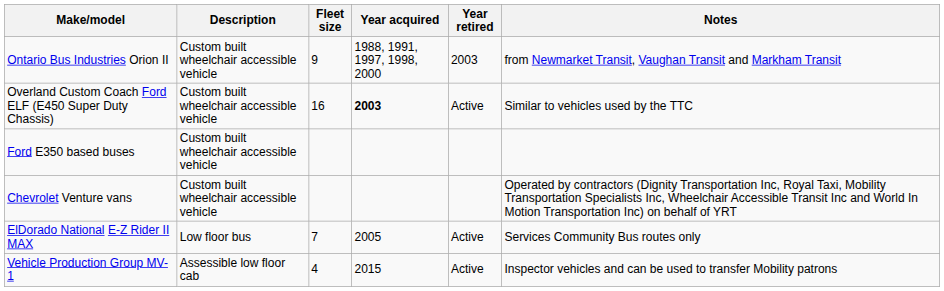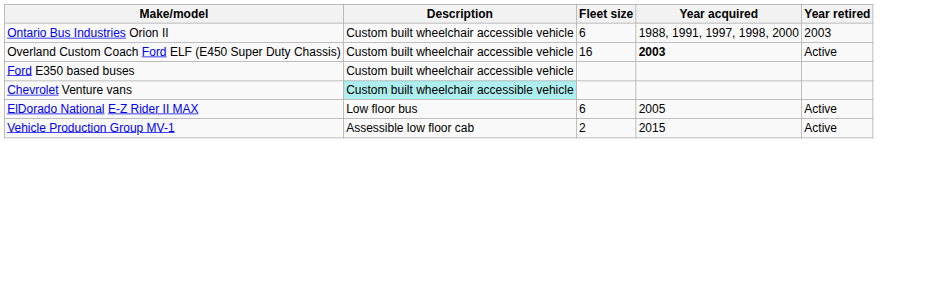 <table class="wikitable">
 <tr>
 <th>Make/model</th>
 <th>Description</th>
 <th>Fleet size</th>
 <th>Year acquired</th>
 <th>Year retired</th>
-<th>Notes</th>
 </tr>
 <tr>
 <td><a href='#'>Ontario Bus Industries</a> Orion II </td>
 <td>Custom built wheelchair accessible vehicle</td>
-<td>9</td>
+<td>6</td>
 <td>1988, 1991, 1997, 1998, 2000</td>
 <td>2003</td>
-<td>from <a href='#'>Newmarket Transit</a>, <a href='#'>Vaughan Transit</a> and <a href='#'>Markham Transit</a></td>
 </tr>
 <tr>
 <td>Overland Custom Coach <a href='#'>Ford</a> ELF (E450 Super Duty Chassis) </td>
 <td>Custom built wheelchair accessible vehicle</td>
 <td>16</td>
 <td><strong>2003</strong></td>
 <td>Active</td>
-<td>Similar to vehicles used by the TTC</td>
 </tr>
 <tr>
 <td><a href='#'>Ford</a> E350 based buses </td>
 <td>Custom built wheelchair accessible vehicle</td>
 <td></td>
 <td></td>
 <td></td>
-<td></td>
 </tr>
 <tr>
 <td><a href='#'>Chevrolet</a> Venture vans </td>
-<td>Custom built wheelchair accessible vehicle</td>
+<td style="background: paleturquoise;">Custom built wheelchair accessible vehicle</td>
 <td></td>
 <td></td>
 <td></td>
-<td>Operated by contractors (Dignity Transportation Inc, Royal Taxi, Mobility Transportation Specialists Inc, Wheelchair Accessible Transit Inc and World In Motion Transportation Inc) on behalf of YRT</td>
 </tr>
 <tr>
 <td><a href='#'>ElDorado National</a> <a href='#'>E-Z Rider II MAX</a></td>
 <td>Low floor bus</td>
-<td>7</td>
+<td>6</td>
 <td>2005</td>
 <td>Active</td>
-<td>Services Community Bus routes only</td>
 </tr>
 <tr>
 <td><a href='#'>Vehicle Production Group MV-1</a> </td>
 <td>Assessible low floor cab</td>
-<td>4</td>
+<td>2</td>
 <td>2015</td>
 <td>Active</td>
-<td>Inspector vehicles and can be used to transfer Mobility patrons</td>
 </tr>
 </table>
